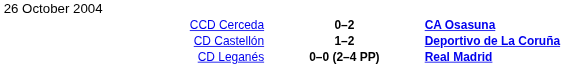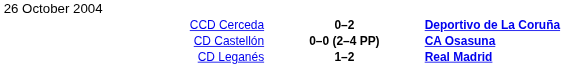 <table width=100% cellspacing=1>
 <tr>
 <th width=20%></th>
 <th width=12%></th>
 <th width=20%></th>
 <th></th>
 </tr>
 <tr>
 <td>26 October 2004</td>
 </tr>
 <tr style=font-size:90%>
 <td align=right><a href='#'>CCD Cerceda</a></td>
 <td align=center><strong>0–2</strong></td>
+<td><strong><a href='#'>Deportivo de La Coruña</a></strong></td>
+</tr>
+<tr style=font-size:90%>
+<td align=right><a href='#'>CD Castellón</a></td>
+<td align=center><strong>0–0 (2–4 PP)</strong></td>
 <td><strong><a href='#'>CA Osasuna</a></strong></td>
 </tr>
 <tr style=font-size:90%>
-<td align=right><a href='#'>CD Castellón</a></td>
+<td align=right><a href='#'>CD Leganés</a></td>
 <td align=center><strong>1–2</strong></td>
-<td><strong><a href='#'>Deportivo de La Coruña</a></strong></td>
-</tr>
-<tr style=font-size:90%>
-<td align=right><a href='#'>CD Leganés</a></td>
-<td align=center><strong>0–0 (2–4 PP)</strong></td>
 <td><strong><a href='#'>Real Madrid</a></strong></td>
 </tr>
 </table>
